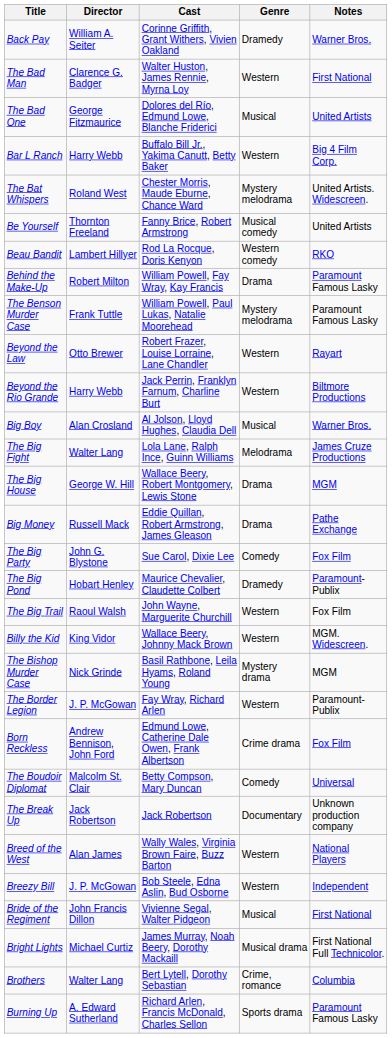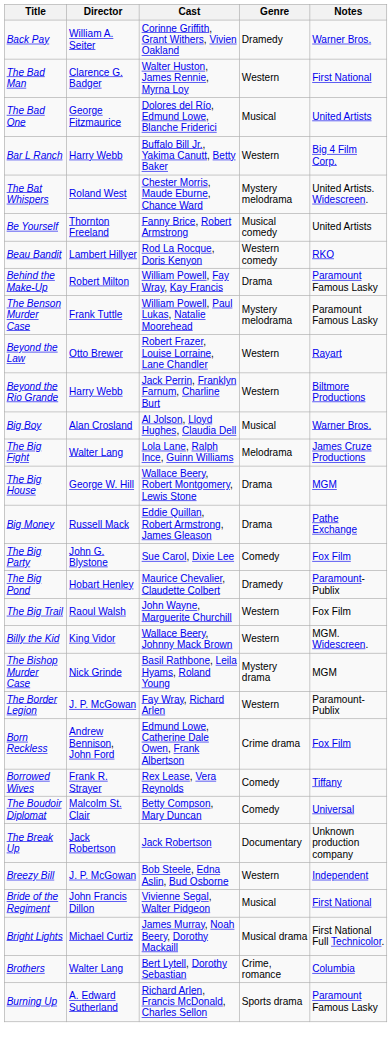 <table class=wikitable>
 <tr>
 <th>Title</th>
 <th>Director</th>
 <th>Cast</th>
 <th>Genre</th>
 <th>Notes</th>
 </tr>
 <tr>
 <td><em><a href='#'>Back Pay</a></em></td>
 <td><a href='#'>William A. Seiter</a></td>
 <td><a href='#'>Corinne Griffith</a>, <a href='#'>Grant Withers</a>, <a href='#'>Vivien Oakland</a></td>
 <td>Dramedy</td>
 <td><a href='#'>Warner Bros.</a></td>
 </tr>
 <tr>
 <td><em><a href='#'>The Bad Man</a></em></td>
 <td><a href='#'>Clarence G. Badger</a></td>
 <td><a href='#'>Walter Huston</a>, <a href='#'>James Rennie</a>, <a href='#'>Myrna Loy</a></td>
 <td>Western</td>
 <td><a href='#'>First National</a></td>
 </tr>
 <tr>
 <td><em><a href='#'>The Bad One</a></em></td>
 <td><a href='#'>George Fitzmaurice</a></td>
 <td><a href='#'>Dolores del Río</a>, <a href='#'>Edmund Lowe</a>, <a href='#'>Blanche Friderici</a></td>
 <td>Musical</td>
 <td><a href='#'>United Artists</a></td>
 </tr>
 <tr>
 <td><em><a href='#'>Bar L Ranch</a></em></td>
 <td><a href='#'>Harry Webb</a></td>
 <td><a href='#'>Buffalo Bill Jr.</a>, <a href='#'>Yakima Canutt</a>, <a href='#'>Betty Baker</a></td>
 <td>Western</td>
 <td><a href='#'>Big 4 Film Corp.</a></td>
 </tr>
 <tr>
 <td><em><a href='#'>The Bat Whispers</a></em></td>
 <td><a href='#'>Roland West</a></td>
 <td><a href='#'>Chester Morris</a>, <a href='#'>Maude Eburne</a>, <a href='#'>Chance Ward</a></td>
 <td>Mystery melodrama</td>
 <td>United Artists. <a href='#'>Widescreen</a>.</td>
 </tr>
 <tr>
 <td><em><a href='#'>Be Yourself</a></em></td>
 <td><a href='#'>Thornton Freeland</a></td>
 <td><a href='#'>Fanny Brice</a>, <a href='#'>Robert Armstrong</a></td>
 <td>Musical comedy</td>
 <td>United Artists</td>
 </tr>
 <tr>
 <td><em><a href='#'>Beau Bandit</a></em></td>
 <td><a href='#'>Lambert Hillyer</a></td>
 <td><a href='#'>Rod La Rocque</a>, <a href='#'>Doris Kenyon</a></td>
 <td>Western comedy</td>
 <td><a href='#'>RKO</a></td>
 </tr>
 <tr>
 <td><em><a href='#'>Behind the Make-Up</a></em></td>
 <td><a href='#'>Robert Milton</a></td>
 <td><a href='#'>William Powell</a>, <a href='#'>Fay Wray</a>, <a href='#'>Kay Francis</a></td>
 <td>Drama</td>
 <td><a href='#'>Paramount</a> Famous Lasky</td>
 </tr>
 <tr>
 <td><em><a href='#'>The Benson Murder Case</a></em></td>
 <td><a href='#'>Frank Tuttle</a></td>
 <td><a href='#'>William Powell</a>, <a href='#'>Paul Lukas</a>, <a href='#'>Natalie Moorehead</a></td>
 <td>Mystery melodrama</td>
 <td>Paramount Famous Lasky</td>
 </tr>
 <tr>
 <td><a href='#'><em>Beyond the Law</em></a></td>
 <td><a href='#'>Otto Brewer</a></td>
 <td><a href='#'>Robert Frazer</a>, <a href='#'>Louise Lorraine</a>, <a href='#'>Lane Chandler</a></td>
 <td>Western</td>
 <td><a href='#'>Rayart</a></td>
 </tr>
 <tr>
 <td><em><a href='#'>Beyond the Rio Grande</a></em></td>
 <td><a href='#'>Harry Webb</a></td>
 <td><a href='#'>Jack Perrin</a>, <a href='#'>Franklyn Farnum</a>, <a href='#'>Charline Burt</a></td>
 <td>Western</td>
 <td><a href='#'>Biltmore Productions</a></td>
 </tr>
 <tr>
 <td><em><a href='#'>Big Boy</a></em></td>
 <td><a href='#'>Alan Crosland</a></td>
 <td><a href='#'>Al Jolson</a>, <a href='#'>Lloyd Hughes</a>, <a href='#'>Claudia Dell</a></td>
 <td>Musical</td>
 <td><a href='#'>Warner Bros.</a></td>
 </tr>
 <tr>
 <td><a href='#'><em>The Big Fight</em></a></td>
 <td><a href='#'>Walter Lang</a></td>
 <td><a href='#'>Lola Lane</a>, <a href='#'>Ralph Ince</a>, <a href='#'>Guinn Williams</a></td>
 <td>Melodrama</td>
 <td><a href='#'>James Cruze Productions</a></td>
 </tr>
 <tr>
 <td><em><a href='#'>The Big House</a></em></td>
 <td><a href='#'>George W. Hill</a></td>
 <td><a href='#'>Wallace Beery</a>, <a href='#'>Robert Montgomery</a>, <a href='#'>Lewis Stone</a></td>
 <td>Drama</td>
 <td><a href='#'>MGM</a></td>
 </tr>
 <tr>
 <td><em><a href='#'>Big Money</a></em></td>
 <td><a href='#'>Russell Mack</a></td>
 <td><a href='#'>Eddie Quillan</a>, <a href='#'>Robert Armstrong</a>, <a href='#'>James Gleason</a></td>
 <td>Drama</td>
 <td><a href='#'>Pathe Exchange</a></td>
 </tr>
 <tr>
 <td><em><a href='#'>The Big Party</a></em></td>
 <td><a href='#'>John G. Blystone</a></td>
 <td><a href='#'>Sue Carol</a>, <a href='#'>Dixie Lee</a></td>
 <td>Comedy</td>
 <td><a href='#'>Fox Film</a></td>
 </tr>
 <tr>
 <td><em><a href='#'>The Big Pond</a></em></td>
 <td><a href='#'>Hobart Henley</a></td>
 <td><a href='#'>Maurice Chevalier</a>, <a href='#'>Claudette Colbert</a></td>
 <td>Dramedy</td>
 <td><a href='#'>Paramount</a>-Publix</td>
 </tr>
 <tr>
 <td><em><a href='#'>The Big Trail</a></em></td>
 <td><a href='#'>Raoul Walsh</a></td>
 <td><a href='#'>John Wayne</a>, <a href='#'>Marguerite Churchill</a></td>
 <td>Western</td>
 <td>Fox Film</td>
 </tr>
 <tr>
 <td><em><a href='#'>Billy the Kid</a></em></td>
 <td><a href='#'>King Vidor</a></td>
 <td><a href='#'>Wallace Beery</a>, <a href='#'>Johnny Mack Brown</a></td>
 <td>Western</td>
 <td>MGM. <a href='#'>Widescreen</a>.</td>
 </tr>
 <tr>
 <td><em><a href='#'>The Bishop Murder Case</a></em></td>
 <td><a href='#'>Nick Grinde</a></td>
 <td><a href='#'>Basil Rathbone</a>, <a href='#'>Leila Hyams</a>, <a href='#'>Roland Young</a></td>
 <td>Mystery drama</td>
 <td>MGM</td>
 </tr>
 <tr>
 <td><em><a href='#'>The Border Legion</a></em></td>
 <td><a href='#'>J. P. McGowan</a></td>
 <td><a href='#'>Fay Wray</a>, <a href='#'>Richard Arlen</a></td>
 <td>Western</td>
 <td>Paramount-Publix</td>
 </tr>
 <tr>
 <td><em><a href='#'>Born Reckless</a></em></td>
 <td><a href='#'>Andrew Bennison</a>, <a href='#'>John Ford</a></td>
 <td><a href='#'>Edmund Lowe</a>, <a href='#'>Catherine Dale Owen</a>, <a href='#'>Frank Albertson</a></td>
 <td>Crime drama</td>
 <td><a href='#'>Fox Film</a></td>
 </tr>
 <tr>
+<td><em><a href='#'>Borrowed Wives</a></em></td>
+<td><a href='#'>Frank R. Strayer</a></td>
+<td><a href='#'>Rex Lease</a>, <a href='#'>Vera Reynolds</a></td>
+<td>Comedy</td>
+<td><a href='#'>Tiffany</a></td>
+</tr>
+<tr>
 <td><em><a href='#'>The Boudoir Diplomat</a></em></td>
 <td><a href='#'>Malcolm St. Clair</a></td>
 <td><a href='#'>Betty Compson</a>, <a href='#'>Mary Duncan</a></td>
 <td>Comedy</td>
 <td><a href='#'>Universal</a></td>
 </tr>
 <tr>
 <td><a href='#'><em>The Break Up</em></a></td>
 <td><a href='#'>Jack Robertson</a></td>
 <td><a href='#'>Jack Robertson</a></td>
 <td>Documentary</td>
 <td>Unknown production company</td>
-</tr>
-<tr>
-<td><em><a href='#'>Breed of the West</a></em></td>
-<td><a href='#'>Alan James</a></td>
-<td><a href='#'>Wally Wales</a>, <a href='#'>Virginia Brown Faire</a>, <a href='#'>Buzz Barton</a></td>
-<td>Western</td>
-<td><a href='#'>National Players</a></td>
 </tr>
 <tr>
 <td><em><a href='#'>Breezy Bill</a></em></td>
 <td><a href='#'>J. P. McGowan</a></td>
 <td><a href='#'>Bob Steele</a>, <a href='#'>Edna Aslin</a>, <a href='#'>Bud Osborne</a></td>
 <td>Western</td>
 <td><a href='#'>Independent</a></td>
 </tr>
 <tr>
 <td><em><a href='#'>Bride of the Regiment</a></em></td>
 <td><a href='#'>John Francis Dillon</a></td>
 <td><a href='#'>Vivienne Segal</a>, <a href='#'>Walter Pidgeon</a></td>
 <td>Musical</td>
 <td><a href='#'>First National</a></td>
 </tr>
 <tr>
 <td><em><a href='#'>Bright Lights</a></em></td>
 <td><a href='#'>Michael Curtiz</a></td>
 <td><a href='#'>James Murray</a>, <a href='#'>Noah Beery</a>, <a href='#'>Dorothy Mackaill</a></td>
 <td>Musical drama</td>
 <td>First National Full <a href='#'>Technicolor</a>.</td>
 </tr>
 <tr>
 <td><em><a href='#'>Brothers</a></em></td>
 <td><a href='#'>Walter Lang</a></td>
 <td><a href='#'>Bert Lytell</a>, <a href='#'>Dorothy Sebastian</a></td>
 <td>Crime, romance</td>
 <td><a href='#'>Columbia</a></td>
 </tr>
 <tr>
 <td><em><a href='#'>Burning Up</a></em></td>
 <td><a href='#'>A. Edward Sutherland</a></td>
 <td><a href='#'>Richard Arlen</a>, <a href='#'>Francis McDonald</a>, <a href='#'>Charles Sellon</a></td>
 <td>Sports drama</td>
 <td><a href='#'>Paramount</a> Famous Lasky</td>
 </tr>
 </table>
